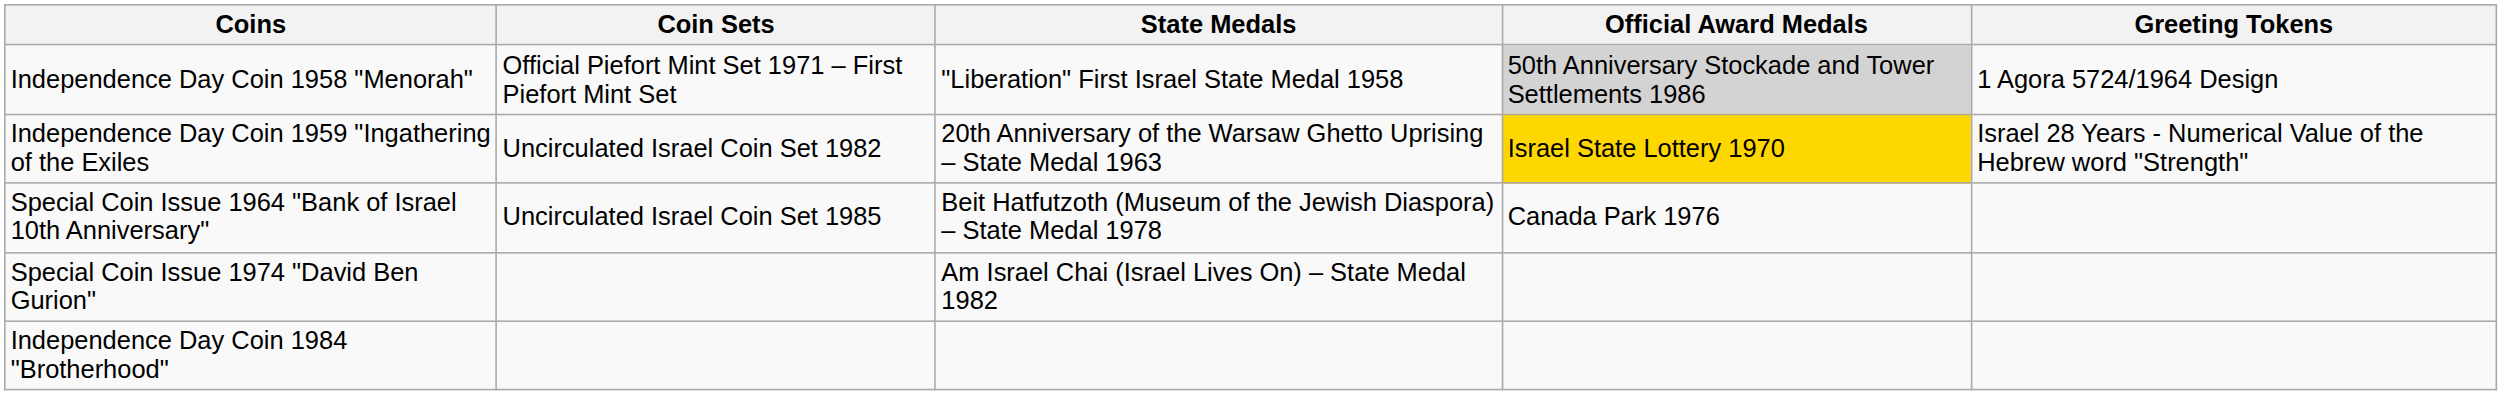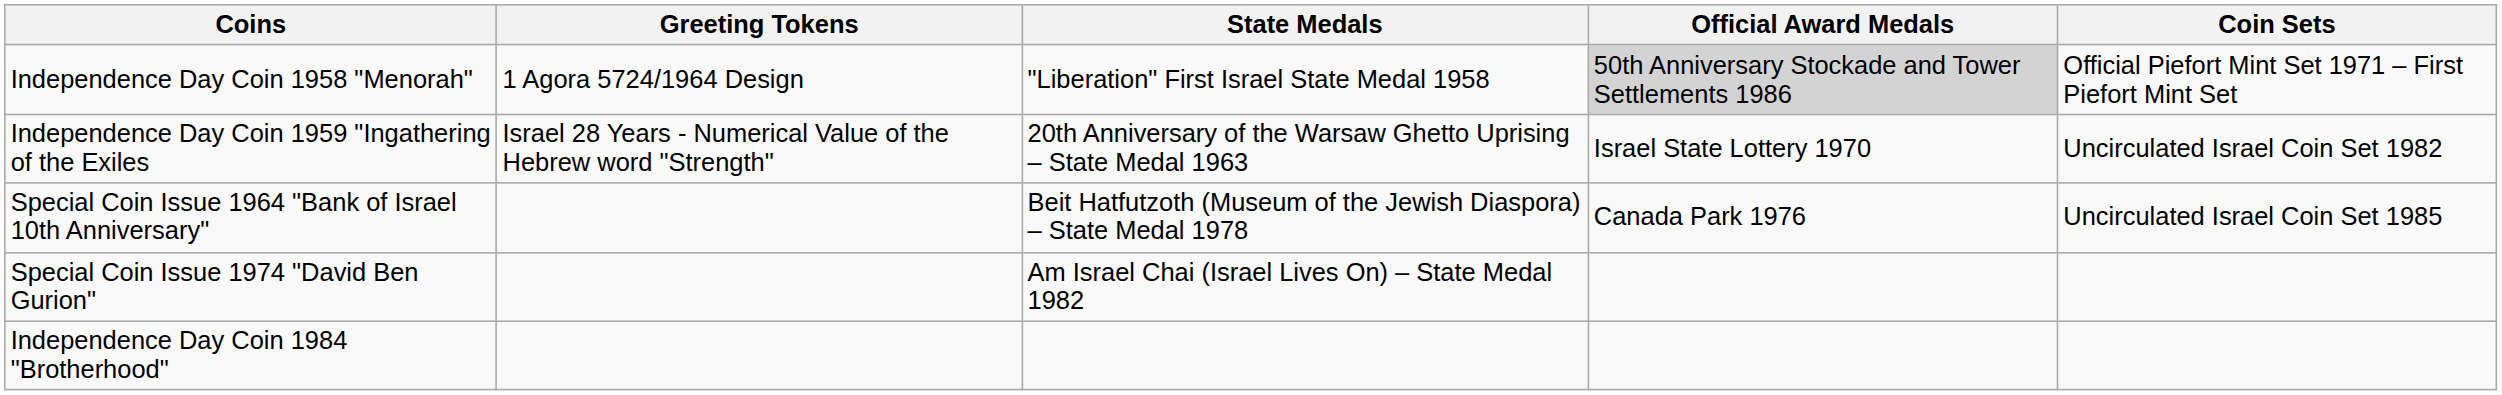 <table class="wikitable">
 <tr>
 <th>Coins</th>
-<th>Coin Sets</th>
+<th>Greeting Tokens</th>
 <th>State Medals</th>
 <th>Official Award Medals</th>
-<th>Greeting Tokens</th>
+<th>Coin Sets</th>
 </tr>
 <tr>
 <td>Independence Day Coin 1958 "Menorah"</td>
-<td>Official Piefort Mint Set 1971 – First Piefort Mint Set</td>
+<td>1 Agora 5724/1964 Design</td>
 <td>"Liberation" First Israel State Medal 1958</td>
 <td style="background: lightgrey;">50th Anniversary Stockade and Tower Settlements 1986</td>
-<td>1 Agora 5724/1964 Design</td>
+<td>Official Piefort Mint Set 1971 – First Piefort Mint Set</td>
 </tr>
 <tr>
 <td>Independence Day Coin 1959 "Ingathering of the Exiles</td>
+<td>Israel 28 Years - Numerical Value of the Hebrew word "Strength"</td>
+<td>20th Anniversary of the Warsaw Ghetto Uprising – State Medal 1963</td>
+<td>Israel State Lottery 1970</td>
 <td>Uncirculated Israel Coin Set 1982</td>
-<td>20th Anniversary of the Warsaw Ghetto Uprising – State Medal 1963</td>
-<td style="background: gold;">Israel State Lottery 1970</td>
-<td>Israel 28 Years - Numerical Value of the Hebrew word "Strength"</td>
 </tr>
 <tr>
 <td>Special Coin Issue 1964 "Bank of Israel 10th Anniversary"</td>
-<td>Uncirculated Israel Coin Set 1985</td>
+<td></td>
 <td>Beit Hatfutzoth (Museum of the Jewish Diaspora) – State Medal 1978</td>
 <td>Canada Park 1976</td>
-<td></td>
+<td>Uncirculated Israel Coin Set 1985</td>
 </tr>
 <tr>
 <td>Special Coin Issue 1974 "David Ben Gurion"</td>
 <td></td>
 <td>Am Israel Chai (Israel Lives On) – State Medal 1982</td>
 <td></td>
 <td></td>
 </tr>
 <tr>
 <td>Independence Day Coin 1984	"Brotherhood"</td>
 <td></td>
 <td></td>
 <td></td>
 <td></td>
 </tr>
 </table>
